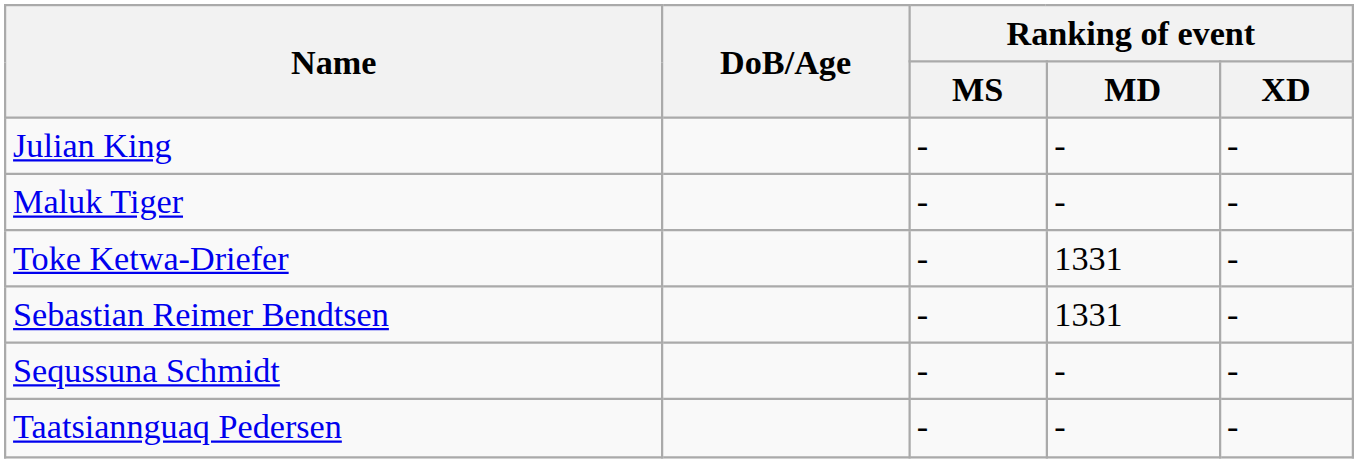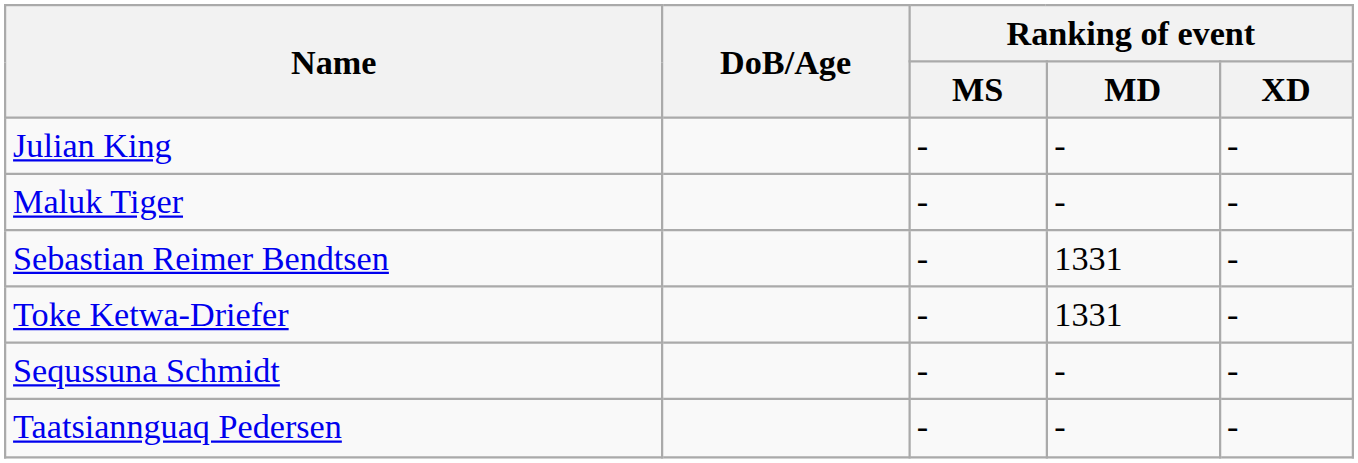 <table class="wikitable" style="width:600px; font-size:95%;">
 <tr>
 <th rowspan="2" align="left">Name</th>
 <th rowspan="2" align="left">DoB/Age</th>
 <th colspan="3" align="center">Ranking of event</th>
 </tr>
 <tr>
 <th align="center">MS</th>
 <th>MD</th>
 <th align="center">XD</th>
 </tr>
 <tr>
 <td><a href='#'>Julian King</a></td>
 <td></td>
 <td>-</td>
 <td>-</td>
 <td>-</td>
 </tr>
 <tr>
 <td><a href='#'>Maluk Tiger</a></td>
 <td></td>
 <td>-</td>
 <td>-</td>
 <td>-</td>
 </tr>
 <tr>
-<td><a href='#'>Toke Ketwa-Driefer</a></td>
+<td><a href='#'>Sebastian Reimer Bendtsen</a></td>
 <td></td>
 <td>-</td>
 <td>1331</td>
 <td>-</td>
 </tr>
 <tr>
-<td><a href='#'>Sebastian Reimer Bendtsen</a></td>
+<td><a href='#'>Toke Ketwa-Driefer</a></td>
 <td></td>
 <td>-</td>
 <td>1331</td>
 <td>-</td>
 </tr>
 <tr>
 <td><a href='#'>Sequssuna Schmidt</a></td>
 <td></td>
 <td>-</td>
 <td>-</td>
 <td>-</td>
 </tr>
 <tr>
 <td><a href='#'>Taatsiannguaq Pedersen</a></td>
 <td></td>
 <td>-</td>
 <td>-</td>
 <td>-</td>
 </tr>
 </table>
